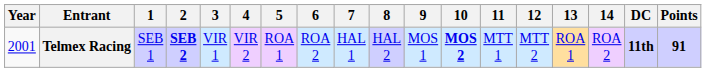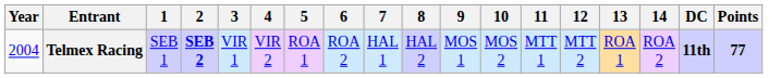 <table class="wikitable" style="font-size: 85%; text-align:center">
 <tr>
 <th>Year</th>
 <th>Entrant</th>
 <th>1</th>
 <th>2</th>
 <th>3</th>
 <th>4</th>
 <th>5</th>
 <th>6</th>
 <th>7</th>
 <th>8</th>
 <th>9</th>
 <th>10</th>
 <th>11</th>
 <th>12</th>
 <th>13</th>
 <th>14</th>
 <th>DC</th>
 <th>Points</th>
 </tr>
 <tr>
-<td><a href='#'>2001</a></td>
+<td><a href='#'>2004</a></td>
 <th nowrap>Telmex Racing</th>
 <td style="background:#CFCFFF;"><a href='#'>SEB<br>1</a> <br></td>
 <td style="background:#CFCFFF;"><strong><a href='#'>SEB<br>2</a> <br></strong></td>
 <td style="background:#CFEAFF;"><a href='#'>VIR<br>1</a> <br></td>
 <td style="background:#EFCFFF;"><a href='#'>VIR<br>2</a> <br></td>
 <td style="background:#EFCFFF;"><a href='#'>ROA<br>1</a> <br></td>
 <td style="background:#CFEAFF;"><a href='#'>ROA<br>2</a> <br></td>
 <td style="background:#CFEAFF;"><a href='#'>HAL<br>1</a> <br></td>
 <td style="background:#CFCFFF;"><a href='#'>HAL<br>2</a> <br></td>
 <td style="background:#CFEAFF;"><a href='#'>MOS<br>1</a> <br></td>
-<td style="background:#CFEAFF;"><strong><a href='#'>MOS<br>2</a> <br></strong></td>
+<td style="background:#CFEAFF;"><a href='#'>MOS<br>2</a> <br></td>
 <td style="background:#CFEAFF;"><a href='#'>MTT<br>1</a> <br></td>
 <td style="background:#CFEAFF;"><a href='#'>MTT<br>2</a> <br></td>
 <td style="background:#FFDF9F;"><a href='#'>ROA<br>1</a> <br></td>
 <td style="background:#EFCFFF;"><a href='#'>ROA<br>2</a> <br></td>
 <th style="background:#CFCFFF;">11th</th>
-<th style="background:#CFCFFF;">91</th>
+<th style="background:#CFCFFF;">77</th>
 </tr>
 </table>
